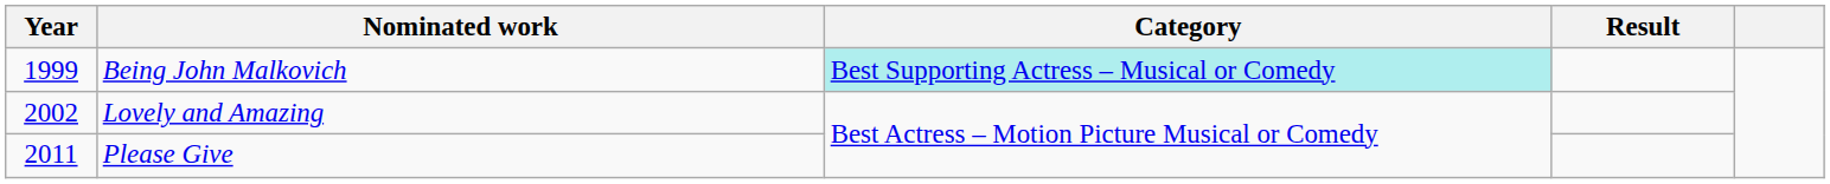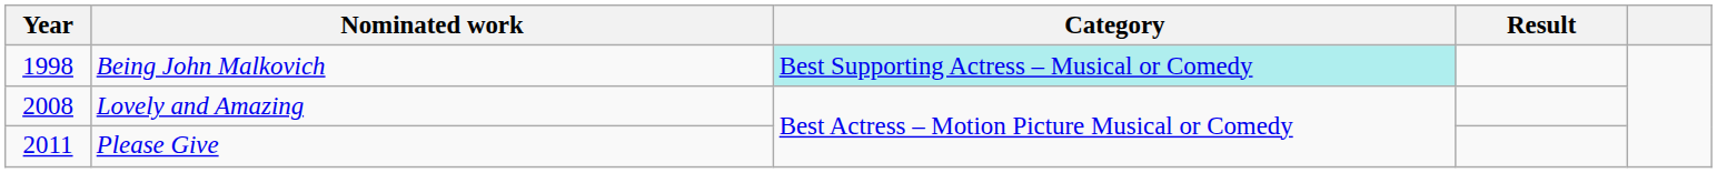 <table class="wikitable" width=85%>
 <tr>
 <th width=5%>Year</th>
 <th width=40%>Nominated work</th>
 <th width=40%>Category</th>
 <th width=10%>Result</th>
 <th width=5%></th>
 </tr>
 <tr>
-<td style="text-align:center;"><a href='#'>1999</a></td>
+<td style="text-align:center;"><a href='#'>1998</a></td>
 <td><em><a href='#'>Being John Malkovich</a></em></td>
 <td style="background: paleturquoise;"><a href='#'>Best Supporting Actress – Musical or Comedy</a></td>
 <td></td>
 <td rowspan="3"></td>
 </tr>
 <tr>
-<td style="text-align:center;"><a href='#'>2002</a></td>
+<td style="text-align:center;"><a href='#'>2008</a></td>
 <td><em><a href='#'>Lovely and Amazing</a></em></td>
 <td rowspan="2"><a href='#'>Best Actress – Motion Picture Musical or Comedy</a></td>
 <td></td>
 </tr>
 <tr>
 <td style="text-align:center;"><a href='#'>2011</a></td>
 <td><em><a href='#'>Please Give</a></em></td>
 <td></td>
 </tr>
 </table>
